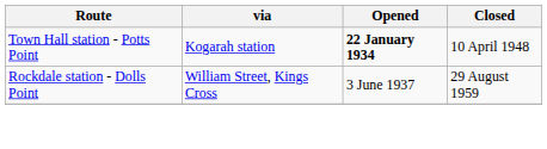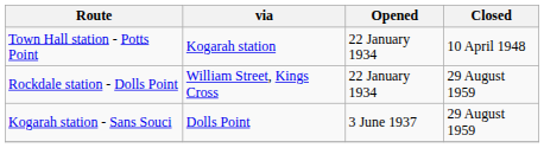 <table class="wikitable sortable">
 <tr style="background:#E0E0E0;">
 <th>Route</th>
 <th>via</th>
 <th>Opened</th>
 <th>Closed</th>
 </tr>
 <tr>
 <td><a href='#'>Town Hall station</a> - <a href='#'>Potts Point</a></td>
 <td><a href='#'>Kogarah station</a></td>
-<td><strong>22 January 1934</strong></td>
+<td>22 January 1934</td>
 <td>10 April 1948</td>
 </tr>
 <tr>
 <td><a href='#'>Rockdale station</a> - <a href='#'>Dolls Point</a></td>
 <td><a href='#'>William Street</a>, <a href='#'>Kings Cross</a></td>
+<td>22 January 1934</td>
+<td>29 August 1959</td>
+</tr>
+<tr>
+<td><a href='#'>Kogarah station</a> - <a href='#'>Sans Souci</a></td>
+<td><a href='#'>Dolls Point</a></td>
 <td>3 June 1937</td>
 <td>29 August 1959</td>
 </tr>
 <tr>
 </tr>
 </table>
